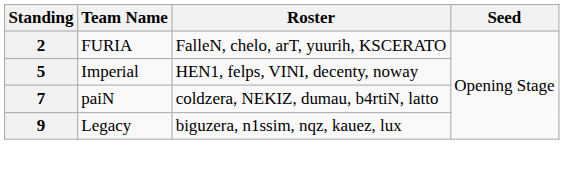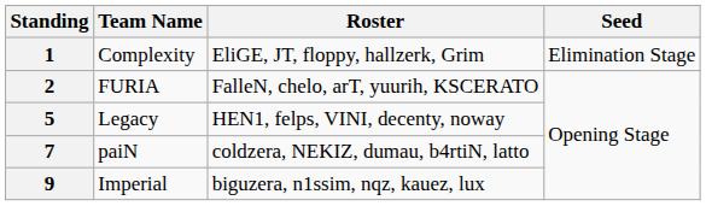 <table class="wikitable">
 <tr>
 <th>Standing</th>
 <th>Team Name</th>
 <th>Roster</th>
 <th>Seed</th>
+</tr>
+<tr>
+<th scope=row>1</th>
+<td>Complexity</td>
+<td>EliGE, JT, floppy, hallzerk, Grim</td>
+<td>Elimination Stage</td>
 </tr>
 <tr>
 <th scope=row>2</th>
 <td>FURIA</td>
 <td>FalleN, chelo, arT, yuurih, KSCERATO</td>
 <td rowspan=4>Opening Stage</td>
 </tr>
 <tr>
 <th scope=row>5</th>
-<td>Imperial</td>
+<td>Legacy</td>
 <td>HEN1, felps, VINI, decenty, noway</td>
 </tr>
 <tr>
 <th scope=row>7</th>
 <td>paiN</td>
 <td>coldzera, NEKIZ, dumau, b4rtiN, latto</td>
 </tr>
 <tr>
 <th scope=row>9</th>
-<td>Legacy</td>
+<td>Imperial</td>
 <td>biguzera, n1ssim, nqz, kauez, lux</td>
 </tr>
 </table>
